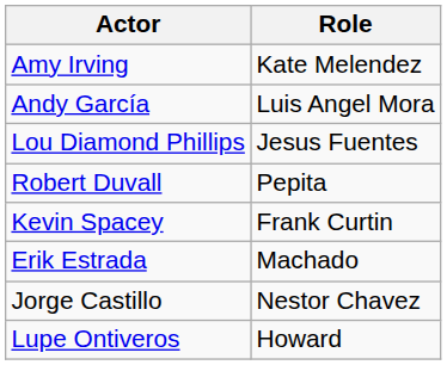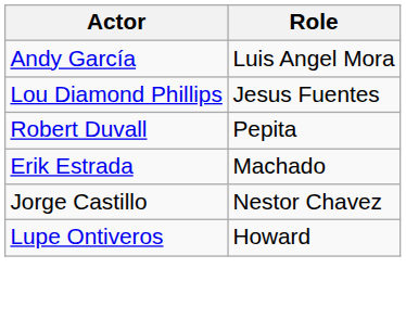 <table class="wikitable">
 <tr style="background:CCCCCC;">
 <th>Actor</th>
 <th>Role</th>
-</tr>
-<tr>
-<td><a href='#'>Amy Irving</a></td>
-<td>Kate Melendez</td>
 </tr>
 <tr>
 <td><a href='#'>Andy García</a></td>
 <td>Luis Angel Mora</td>
 </tr>
 <tr>
 <td><a href='#'>Lou Diamond Phillips</a></td>
 <td>Jesus Fuentes</td>
 </tr>
 <tr>
 <td><a href='#'>Robert Duvall</a></td>
 <td>Pepita</td>
 </tr>
 <tr>
-<td><a href='#'>Kevin Spacey</a></td>
-<td>Frank Curtin</td>
-</tr>
-<tr>
 <td><a href='#'>Erik Estrada</a></td>
 <td>Machado</td>
 </tr>
 <tr>
 <td>Jorge Castillo</td>
 <td>Nestor Chavez</td>
 </tr>
 <tr>
 <td><a href='#'>Lupe Ontiveros</a></td>
 <td>Howard</td>
 </tr>
 </table>
